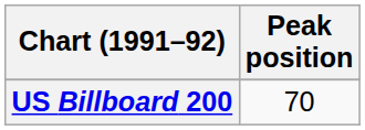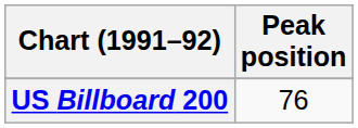 <table class="wikitable sortable plainrowheaders" style="text-align:center">
 <tr>
 <th scope="col">Chart (1991–92)</th>
 <th scope="col">Peak<br>position</th>
 </tr>
 <tr>
 </tr>
 <tr>
 <th scope="row"><a href='#'>US <em>Billboard</em> 200</a></th>
-<td style="text-align:center;">70</td>
+<td style="text-align:center;">76</td>
 </tr>
 </table>
